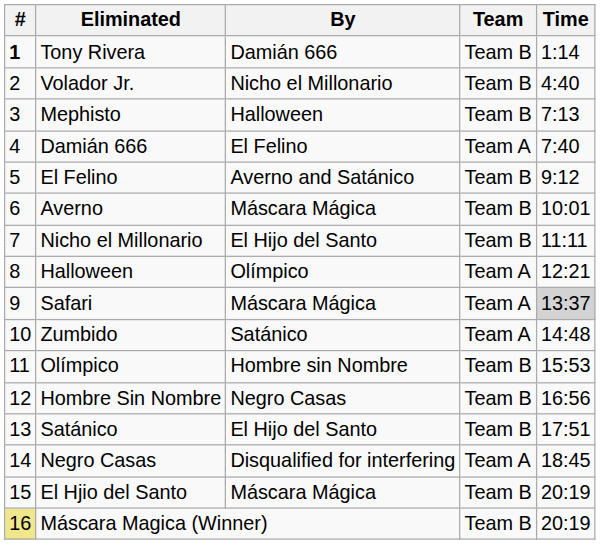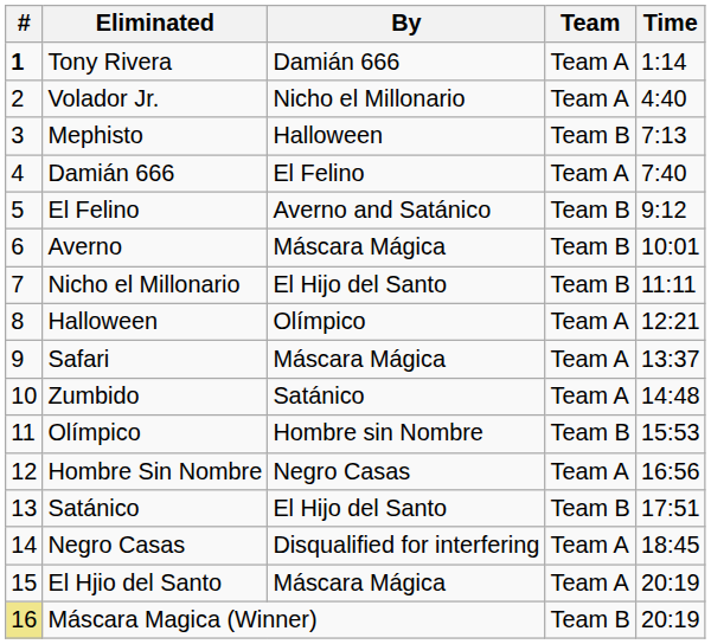 <table class="wikitable sortable">
 <tr>
 <th>#</th>
 <th>Eliminated</th>
 <th>By</th>
 <th>Team</th>
 <th>Time</th>
 </tr>
 <tr>
 <td><strong>1</strong></td>
 <td>Tony Rivera</td>
 <td>Damián 666</td>
-<td>Team B</td>
+<td>Team A</td>
 <td>1:14</td>
 </tr>
 <tr>
 <td>2</td>
 <td>Volador Jr.</td>
 <td>Nicho el Millonario</td>
-<td>Team B</td>
+<td>Team A</td>
 <td>4:40</td>
 </tr>
 <tr>
 <td>3</td>
 <td>Mephisto</td>
 <td>Halloween</td>
 <td>Team B</td>
 <td>7:13</td>
 </tr>
 <tr>
 <td>4</td>
 <td>Damián 666</td>
 <td>El Felino</td>
 <td>Team A</td>
 <td>7:40</td>
 </tr>
 <tr>
 <td>5</td>
 <td>El Felino</td>
 <td>Averno and Satánico</td>
 <td>Team B</td>
 <td>9:12</td>
 </tr>
 <tr>
 <td>6</td>
 <td>Averno</td>
 <td>Máscara Mágica</td>
 <td>Team B</td>
 <td>10:01</td>
 </tr>
 <tr>
 <td>7</td>
 <td>Nicho el Millonario</td>
 <td>El Hijo del Santo</td>
 <td>Team B</td>
 <td>11:11</td>
 </tr>
 <tr>
 <td>8</td>
 <td>Halloween</td>
 <td>Olímpico</td>
 <td>Team A</td>
 <td>12:21</td>
 </tr>
 <tr>
 <td>9</td>
 <td>Safari</td>
 <td>Máscara Mágica</td>
 <td>Team A</td>
-<td style="background: lightgrey;">13:37</td>
+<td>13:37</td>
 </tr>
 <tr>
 <td>10</td>
 <td>Zumbido</td>
 <td>Satánico</td>
 <td>Team A</td>
 <td>14:48</td>
 </tr>
 <tr>
 <td>11</td>
 <td>Olímpico</td>
 <td>Hombre sin Nombre</td>
 <td>Team B</td>
 <td>15:53</td>
 </tr>
 <tr>
 <td>12</td>
 <td>Hombre Sin Nombre</td>
 <td>Negro Casas</td>
-<td>Team B</td>
+<td>Team A</td>
 <td>16:56</td>
 </tr>
 <tr>
 <td>13</td>
 <td>Satánico</td>
 <td>El Hijo del Santo</td>
 <td>Team B</td>
 <td>17:51</td>
 </tr>
 <tr>
 <td>14</td>
 <td>Negro Casas</td>
 <td>Disqualified for interfering</td>
 <td>Team A</td>
 <td>18:45</td>
 </tr>
 <tr>
 <td>15</td>
 <td>El Hjio del Santo</td>
 <td>Máscara Mágica</td>
-<td>Team B</td>
+<td>Team A</td>
 <td>20:19</td>
 </tr>
 <tr>
 <td style="background: khaki;">16</td>
 <td colspan=2>Máscara Magica (Winner)</td>
 <td>Team B</td>
 <td>20:19</td>
 </tr>
 </table>
